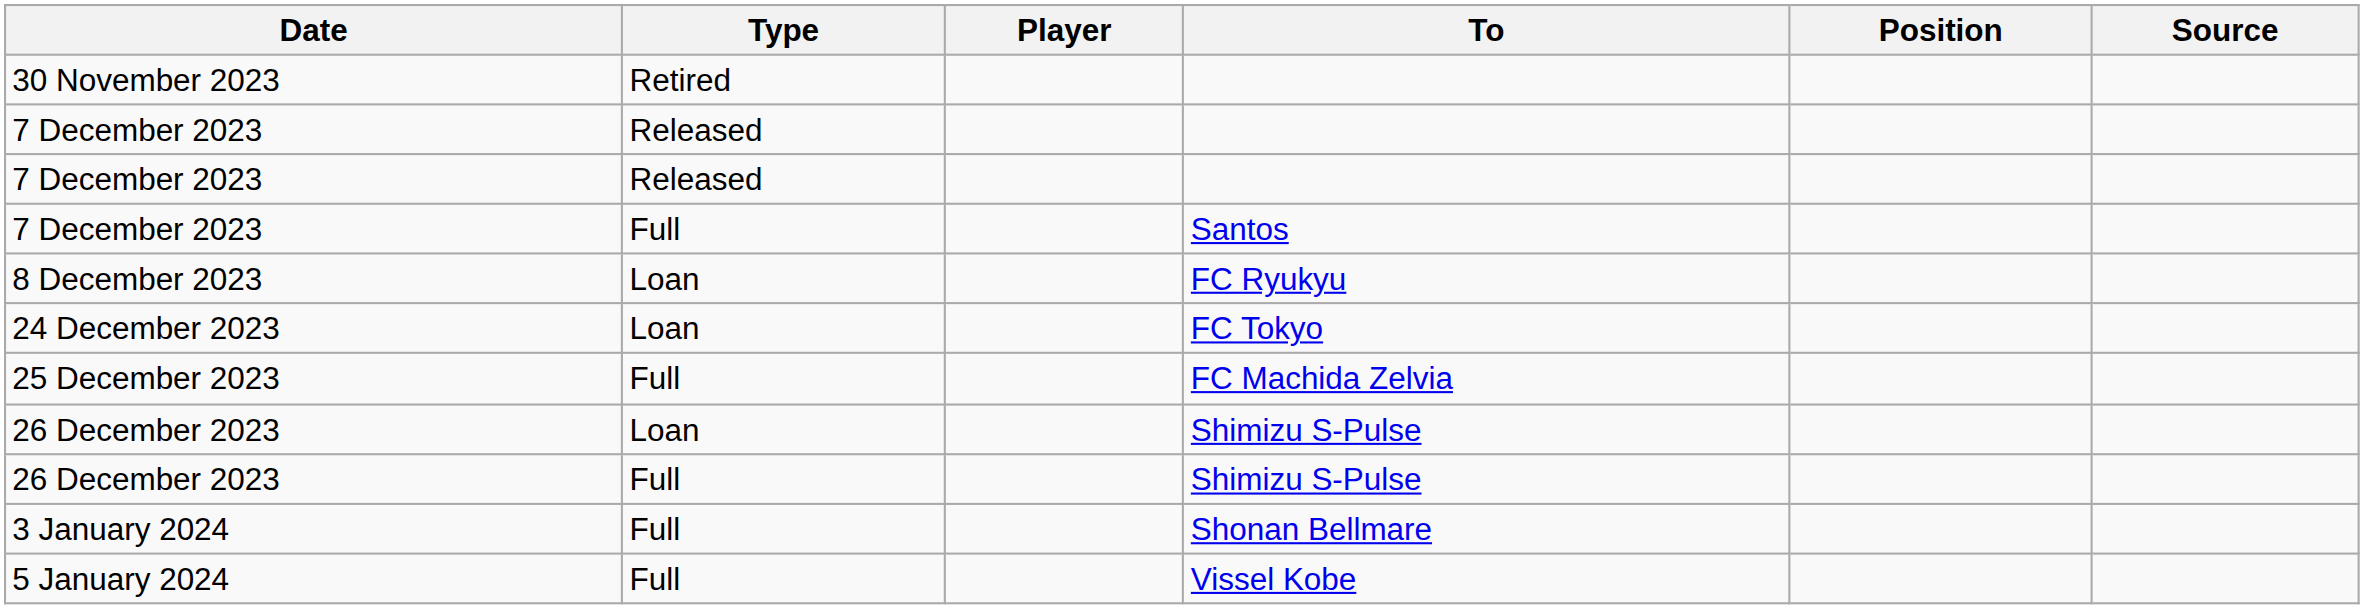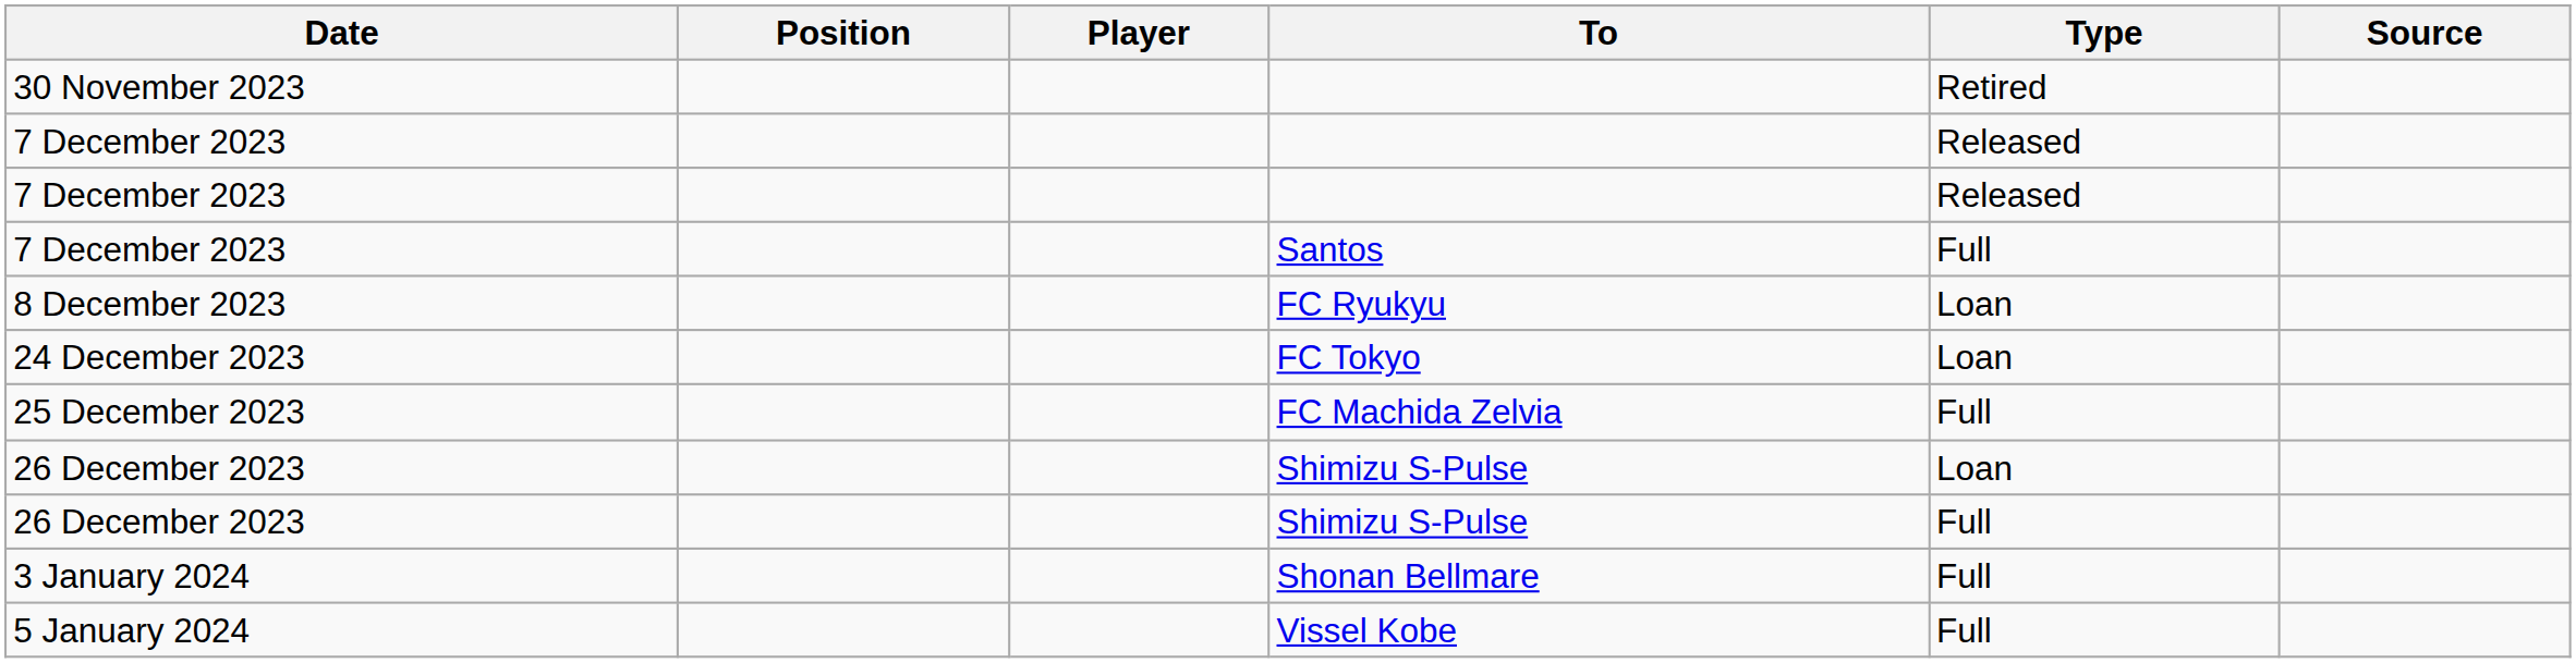 <table class="wikitable sortable" style="width:90%; text-align:center; font-size:95%; text-align:left;">
 <tr>
 <th>Date</th>
-<th>Type</th>
+<th>Position</th>
 <th>Player</th>
 <th>To</th>
-<th>Position</th>
+<th>Type</th>
 <th>Source</th>
 </tr>
 <tr>
 <td>30 November 2023</td>
-<td>Retired</td>
 <td></td>
 <td></td>
 <td></td>
+<td>Retired</td>
 <td></td>
 </tr>
 <tr>
 <td>7 December 2023</td>
-<td>Released</td>
 <td></td>
 <td></td>
 <td></td>
+<td>Released</td>
 <td></td>
 </tr>
 <tr>
 <td>7 December 2023</td>
-<td>Released</td>
 <td></td>
 <td></td>
 <td></td>
+<td>Released</td>
 <td></td>
 </tr>
 <tr>
 <td>7 December 2023</td>
-<td>Full</td>
+<td></td>
 <td></td>
 <td> <a href='#'>Santos</a></td>
-<td></td>
+<td>Full</td>
 <td></td>
 </tr>
 <tr>
 <td>8 December 2023</td>
-<td>Loan</td>
+<td></td>
 <td></td>
 <td> <a href='#'>FC Ryukyu</a></td>
-<td></td>
+<td>Loan</td>
 <td></td>
 </tr>
 <tr>
 <td>24 December 2023</td>
-<td>Loan</td>
+<td></td>
 <td></td>
 <td> <a href='#'>FC Tokyo</a></td>
-<td></td>
+<td>Loan</td>
 <td></td>
 </tr>
 <tr>
 <td>25 December 2023</td>
-<td>Full</td>
+<td></td>
 <td></td>
 <td> <a href='#'>FC Machida Zelvia</a></td>
-<td></td>
+<td>Full</td>
 <td></td>
 </tr>
 <tr>
 <td>26 December 2023</td>
-<td>Loan</td>
+<td></td>
 <td></td>
 <td> <a href='#'>Shimizu S-Pulse</a></td>
-<td></td>
+<td>Loan</td>
 <td></td>
 </tr>
 <tr>
 <td>26 December 2023</td>
-<td>Full</td>
+<td></td>
 <td></td>
 <td> <a href='#'>Shimizu S-Pulse</a></td>
-<td></td>
+<td>Full</td>
 <td></td>
 </tr>
 <tr>
 <td>3 January 2024</td>
-<td>Full</td>
+<td></td>
 <td></td>
 <td> <a href='#'>Shonan Bellmare</a></td>
-<td></td>
+<td>Full</td>
 <td></td>
 </tr>
 <tr>
 <td>5 January 2024</td>
-<td>Full</td>
+<td></td>
 <td></td>
 <td> <a href='#'>Vissel Kobe</a></td>
-<td></td>
+<td>Full</td>
 <td></td>
 </tr>
 </table>
